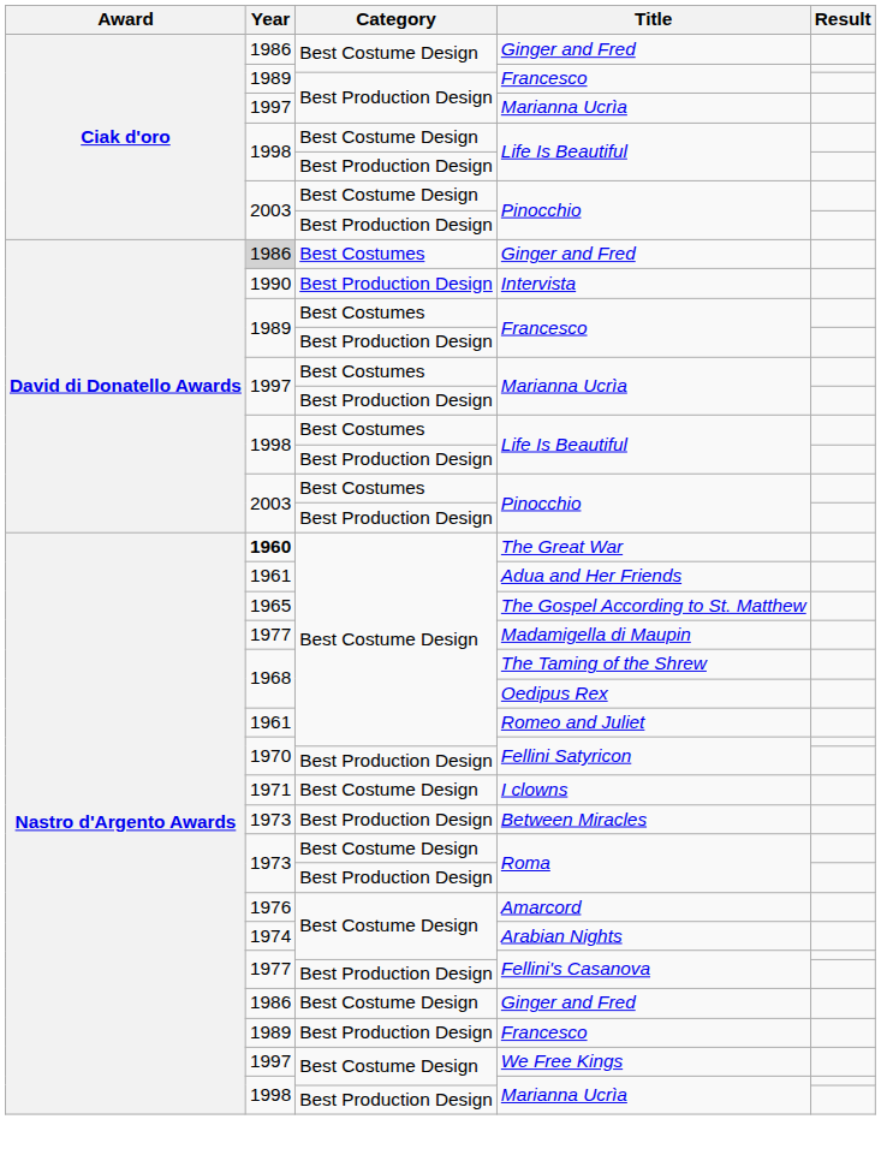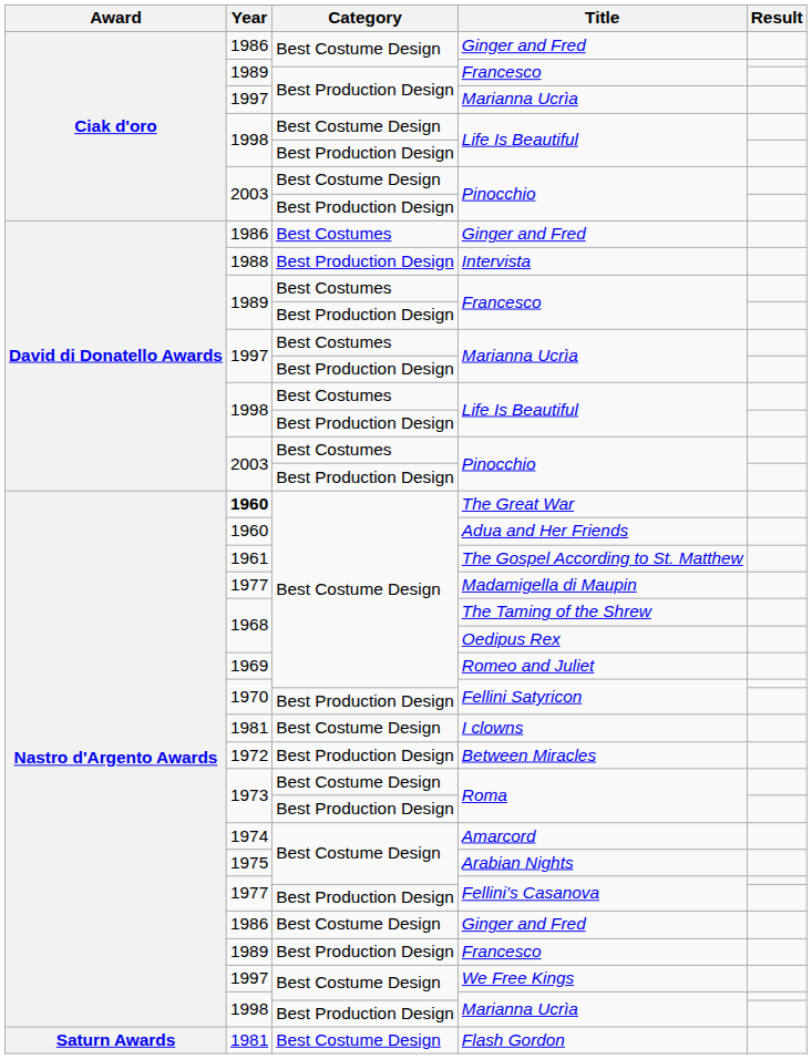 <table class="wikitable sortable">
 <tr>
 <th scope="col">Award</th>
 <th scope="col">Year</th>
 <th scope="col">Category</th>
 <th scope="col">Title</th>
 <th scope="col">Result</th>
 </tr>
 <tr>
 <th rowspan="8" scope="row" style="text-align:center;"><a href='#'>Ciak d'oro</a></th>
 <td style="text-align:center;">1986</td>
 <td rowspan="2">Best Costume Design</td>
 <td><em><a href='#'>Ginger and Fred</a></em></td>
 <td></td>
 </tr>
 <tr>
 <td rowspan="2" style="text-align:center;">1989</td>
 <td rowspan="2"><em><a href='#'>Francesco</a></em></td>
 <td></td>
 </tr>
 <tr>
 <td rowspan="2">Best Production Design</td>
 <td></td>
 </tr>
 <tr>
 <td style="text-align:center;">1997</td>
 <td><em><a href='#'>Marianna Ucrìa</a></em></td>
 <td></td>
 </tr>
 <tr>
 <td rowspan="2" style="text-align:center;">1998</td>
 <td>Best Costume Design</td>
 <td rowspan="2"><em><a href='#'>Life Is Beautiful</a></em></td>
 <td></td>
 </tr>
 <tr>
 <td>Best Production Design</td>
 <td></td>
 </tr>
 <tr>
 <td rowspan="2" style="text-align:center;">2003</td>
 <td>Best Costume Design</td>
 <td rowspan="2"><em><a href='#'>Pinocchio</a></em></td>
 <td></td>
 </tr>
 <tr>
 <td>Best Production Design</td>
 <td></td>
 </tr>
 <tr>
 <th rowspan="10" scope="row" style="text-align:center;"><a href='#'>David di Donatello Awards</a></th>
-<td style="background: lightgrey; text-align:center;">1986</td>
+<td style="text-align:center;">1986</td>
 <td><a href='#'>Best Costumes</a></td>
 <td><em><a href='#'>Ginger and Fred</a></em></td>
 <td></td>
 </tr>
 <tr>
-<td style="text-align:center;">1990</td>
+<td style="text-align:center;">1988</td>
 <td><a href='#'>Best Production Design</a></td>
 <td><em><a href='#'>Intervista</a></em></td>
 <td></td>
 </tr>
 <tr>
 <td rowspan="2" style="text-align:center;">1989</td>
 <td>Best Costumes</td>
 <td rowspan="2"><em><a href='#'>Francesco</a></em></td>
 <td></td>
 </tr>
 <tr>
 <td>Best Production Design</td>
 <td></td>
 </tr>
 <tr>
 <td rowspan="2" style="text-align:center;">1997</td>
 <td>Best Costumes</td>
 <td rowspan="2"><em><a href='#'>Marianna Ucrìa</a></em></td>
 <td></td>
 </tr>
 <tr>
 <td>Best Production Design</td>
 <td></td>
 </tr>
 <tr>
 <td rowspan="2" style="text-align:center;">1998</td>
 <td>Best Costumes</td>
 <td rowspan="2"><em><a href='#'>Life Is Beautiful</a></em></td>
 <td></td>
 </tr>
 <tr>
 <td>Best Production Design</td>
 <td></td>
 </tr>
 <tr>
 <td rowspan="2" style="text-align:center;">2003</td>
 <td>Best Costumes</td>
 <td rowspan="2"><em><a href='#'>Pinocchio</a></em></td>
 <td></td>
 </tr>
 <tr>
 <td>Best Production Design</td>
 <td></td>
 </tr>
 <tr>
 <th rowspan="22" scope="row" style="text-align:center;"><a href='#'>Nastro d'Argento Awards</a></th>
 <td style="text-align:center;"><strong>1960</strong></td>
 <td rowspan="8">Best Costume Design</td>
 <td><em><a href='#'>The Great War</a></em></td>
 <td></td>
 </tr>
 <tr>
-<td style="text-align:center;">1961</td>
+<td style="text-align:center;">1960</td>
 <td><em><a href='#'>Adua and Her Friends</a></em></td>
 <td></td>
 </tr>
 <tr>
-<td style="text-align:center;">1965</td>
+<td style="text-align:center;">1961</td>
 <td><em><a href='#'>The Gospel According to St. Matthew</a></em></td>
 <td></td>
 </tr>
 <tr>
 <td style="text-align:center;">1977</td>
 <td><em><a href='#'>Madamigella di Maupin</a></em></td>
 <td></td>
 </tr>
 <tr>
 <td rowspan="2" style="text-align:center;">1968</td>
 <td><em><a href='#'>The Taming of the Shrew</a></em></td>
 <td></td>
 </tr>
 <tr>
 <td><em><a href='#'>Oedipus Rex</a></em></td>
 <td></td>
 </tr>
 <tr>
-<td style="text-align:center;">1961</td>
+<td style="text-align:center;">1969</td>
 <td><em><a href='#'>Romeo and Juliet</a></em></td>
 <td></td>
 </tr>
 <tr>
 <td rowspan="2" style="text-align:center;">1970</td>
 <td rowspan="2"><em><a href='#'>Fellini Satyricon</a></em></td>
 <td></td>
 </tr>
 <tr>
 <td>Best Production Design</td>
 <td></td>
 </tr>
 <tr>
-<td style="text-align:center;">1971</td>
+<td style="text-align:center;">1981</td>
 <td>Best Costume Design</td>
 <td><em><a href='#'>I clowns</a></em></td>
 <td></td>
 </tr>
 <tr>
-<td style="text-align:center;">1973</td>
+<td style="text-align:center;">1972</td>
 <td>Best Production Design</td>
 <td><em><a href='#'>Between Miracles</a></em></td>
 <td></td>
 </tr>
 <tr>
 <td rowspan="2" style="text-align:center;">1973</td>
 <td>Best Costume Design</td>
 <td rowspan="2"><em><a href='#'>Roma</a></em></td>
 <td></td>
 </tr>
 <tr>
 <td>Best Production Design</td>
 <td></td>
 </tr>
 <tr>
-<td style="text-align:center;">1976</td>
+<td style="text-align:center;">1974</td>
 <td rowspan="3">Best Costume Design</td>
 <td><em><a href='#'>Amarcord</a></em></td>
 <td></td>
 </tr>
 <tr>
-<td style="text-align:center;">1974</td>
+<td style="text-align:center;">1975</td>
 <td><em><a href='#'>Arabian Nights</a></em></td>
 <td></td>
 </tr>
 <tr>
 <td rowspan="2" style="text-align:center;">1977</td>
 <td rowspan="2"><em><a href='#'>Fellini's Casanova</a></em></td>
 <td></td>
 </tr>
 <tr>
 <td>Best Production Design</td>
 <td></td>
 </tr>
 <tr>
 <td style="text-align:center;">1986</td>
 <td>Best Costume Design</td>
 <td><em><a href='#'>Ginger and Fred</a></em></td>
 <td></td>
 </tr>
 <tr>
 <td style="text-align:center;">1989</td>
 <td>Best Production Design</td>
 <td><em><a href='#'>Francesco</a></em></td>
 <td></td>
 </tr>
 <tr>
 <td style="text-align:center;">1997</td>
 <td rowspan="2">Best Costume Design</td>
 <td><em><a href='#'>We Free Kings</a></em></td>
 <td></td>
 </tr>
 <tr>
 <td rowspan="2" style="text-align:center;">1998</td>
 <td rowspan="2"><em><a href='#'>Marianna Ucrìa</a></em></td>
 <td></td>
 </tr>
 <tr>
 <td>Best Production Design</td>
 <td></td>
 </tr>
+<tr>
+<th scope="row" style="text-align:center;"><a href='#'>Saturn Awards</a></th>
+<td style="text-align:center;"><a href='#'>1981</a></td>
+<td><a href='#'>Best Costume Design</a></td>
+<td><em><a href='#'>Flash Gordon</a></em></td>
+<td></td>
+</tr>
 </table>
